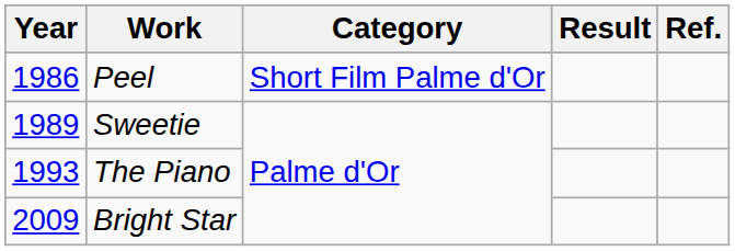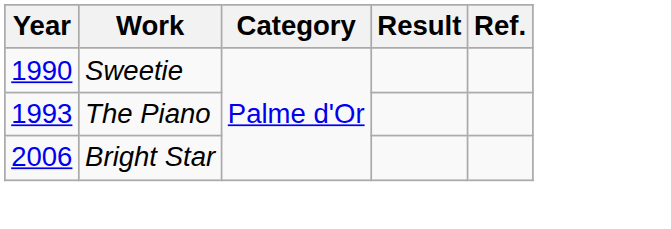 <table class="wikitable">
 <tr>
 <th>Year</th>
 <th>Work</th>
 <th>Category</th>
 <th>Result</th>
 <th>Ref.</th>
 </tr>
 <tr>
-<td rowspan="1"><a href='#'>1986</a></td>
-<td rowspan="1"><em>Peel</em></td>
-<td><a href='#'>Short Film Palme d'Or</a></td>
-<td></td>
-<td rowspan="1"></td>
-</tr>
-<tr>
-<td rowspan="1"><a href='#'>1989</a></td>
+<td rowspan="1"><a href='#'>1990</a></td>
 <td rowspan="1"><em>Sweetie</em></td>
 <td rowspan="3"><a href='#'>Palme d'Or</a></td>
 <td></td>
 <td rowspan="1"></td>
 </tr>
 <tr>
 <td rowspan="1"><a href='#'>1993</a></td>
 <td rowspan="1"><em>The Piano</em></td>
 <td></td>
 <td rowspan="1"></td>
 </tr>
 <tr>
-<td rowspan="1"><a href='#'>2009</a></td>
+<td rowspan="1"><a href='#'>2006</a></td>
 <td rowspan="1"><em>Bright Star</em></td>
 <td></td>
 <td rowspan="1"></td>
 </tr>
 </table>
